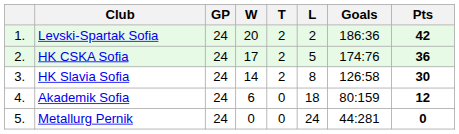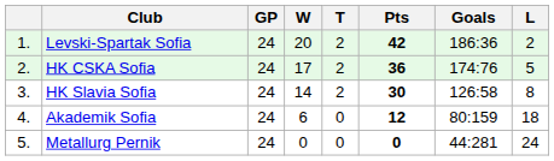 <table class="wikitable">
 <tr>
 <th width="30"></th>
 <th width="200">Club</th>
 <th width="30">GP</th>
 <th width="30">W</th>
 <th width="30">T</th>
+<th width="70">Pts</th>
+<th width="70">Goals</th>
 <th width="30">L</th>
-<th width="70">Goals</th>
-<th width="70">Pts</th>
 </tr>
 <tr bgcolor="#e6fae6" align="center">
 <td>1.</td>
 <td align="left"><a href='#'>Levski-Spartak Sofia</a></td>
 <td>24</td>
 <td>20</td>
 <td>2</td>
+<td><strong>42</strong></td>
+<td>186:36</td>
 <td>2</td>
-<td>186:36</td>
-<td><strong>42</strong></td>
 </tr>
 <tr bgcolor="#e6fae6" align="center">
 <td>2.</td>
 <td align="left"><a href='#'>HK CSKA Sofia</a></td>
 <td>24</td>
 <td>17</td>
 <td>2</td>
+<td><strong>36</strong></td>
+<td>174:76</td>
 <td>5</td>
-<td>174:76</td>
-<td><strong>36</strong></td>
 </tr>
 <tr bgcolor="#FFFFFF" align="center">
 <td>3.</td>
 <td align="left"><a href='#'>HK Slavia Sofia</a></td>
 <td>24</td>
 <td>14</td>
 <td>2</td>
+<td><strong>30</strong></td>
+<td>126:58</td>
 <td>8</td>
-<td>126:58</td>
-<td><strong>30</strong></td>
 </tr>
 <tr bgcolor="#FFFFFF" align="center">
 <td>4.</td>
 <td align="left"><a href='#'>Akademik Sofia</a></td>
 <td>24</td>
 <td>6</td>
 <td>0</td>
+<td><strong>12</strong></td>
+<td>80:159</td>
 <td>18</td>
-<td>80:159</td>
-<td><strong>12</strong></td>
 </tr>
 <tr bgcolor="#FFFFFF" align="center">
 <td>5.</td>
 <td align="left"><a href='#'>Metallurg Pernik</a></td>
 <td>24</td>
 <td>0</td>
 <td>0</td>
+<td><strong>0</strong></td>
+<td>44:281</td>
 <td>24</td>
-<td>44:281</td>
-<td><strong>0</strong></td>
 </tr>
 </table>
